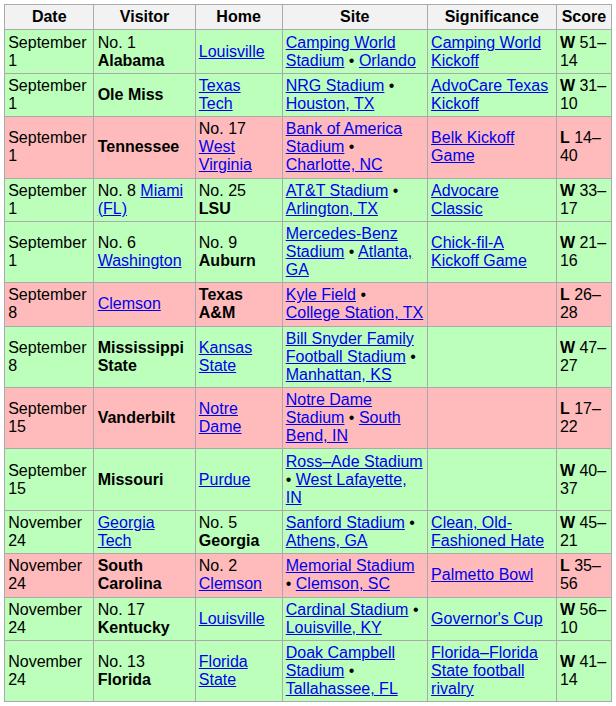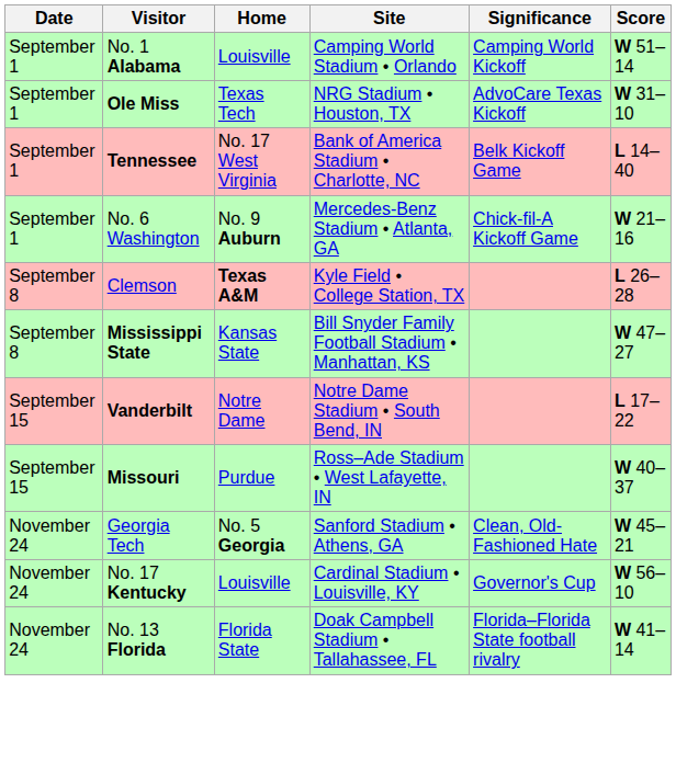 <table class="wikitable">
 <tr>
 <th>Date</th>
 <th>Visitor</th>
 <th>Home</th>
 <th>Site</th>
 <th>Significance</th>
 <th>Score</th>
 </tr>
 <tr style="background:#bfb;">
 <td>September 1</td>
 <td>No. 1 <strong>Alabama</strong></td>
 <td><a href='#'>Louisville</a></td>
 <td><a href='#'>Camping World Stadium</a> • <a href='#'>Orlando</a></td>
 <td><a href='#'>Camping World Kickoff</a></td>
 <td><strong>W</strong> 51–14</td>
 </tr>
 <tr style="background:#bfb;">
 <td>September 1</td>
 <td><strong>Ole Miss</strong></td>
 <td><a href='#'>Texas Tech</a></td>
 <td><a href='#'>NRG Stadium</a> • <a href='#'>Houston, TX</a></td>
 <td><a href='#'>AdvoCare Texas Kickoff</a></td>
 <td><strong>W</strong> 31–10</td>
 </tr>
 <tr style="background:#fbb;">
 <td>September 1</td>
 <td><strong>Tennessee</strong></td>
 <td>No. 17 <a href='#'>West Virginia</a></td>
 <td><a href='#'>Bank of America Stadium</a> • <a href='#'>Charlotte, NC</a></td>
 <td><a href='#'>Belk Kickoff Game</a></td>
 <td><strong>L</strong> 14–40</td>
-</tr>
-<tr style="background:#bfb;">
-<td>September 1</td>
-<td>No. 8 <a href='#'>Miami (FL)</a></td>
-<td>No. 25 <strong>LSU</strong></td>
-<td><a href='#'>AT&T Stadium</a> • <a href='#'>Arlington, TX</a></td>
-<td><a href='#'>Advocare Classic</a></td>
-<td><strong>W</strong> 33–17</td>
 </tr>
 <tr style="background:#bfb;">
 <td>September 1</td>
 <td>No. 6 <a href='#'>Washington</a></td>
 <td>No. 9 <strong>Auburn</strong></td>
 <td><a href='#'>Mercedes-Benz Stadium</a> • <a href='#'>Atlanta, GA</a></td>
 <td><a href='#'>Chick-fil-A Kickoff Game</a></td>
 <td><strong>W</strong> 21–16</td>
 </tr>
 <tr style="background:#fbb;">
 <td>September 8</td>
 <td><a href='#'>Clemson</a></td>
 <td><strong>Texas A&M</strong></td>
 <td><a href='#'>Kyle Field</a> • <a href='#'>College Station, TX</a></td>
 <td></td>
 <td><strong>L</strong> 26–28</td>
 </tr>
 <tr style="background:#bfb;">
 <td>September 8</td>
 <td><strong>Mississippi State</strong></td>
 <td><a href='#'>Kansas State</a></td>
 <td><a href='#'>Bill Snyder Family Football Stadium</a> • <a href='#'>Manhattan, KS</a></td>
 <td></td>
 <td><strong>W</strong> 47–27</td>
 </tr>
 <tr style="background:#fbb;">
 <td>September 15</td>
 <td><strong>Vanderbilt</strong></td>
 <td><a href='#'>Notre Dame</a></td>
 <td><a href='#'>Notre Dame Stadium</a> • <a href='#'>South Bend, IN</a></td>
 <td></td>
 <td><strong>L</strong> 17–22</td>
 </tr>
 <tr style="background:#bfb;">
 <td>September 15</td>
 <td><strong>Missouri</strong></td>
 <td><a href='#'>Purdue</a></td>
 <td><a href='#'>Ross–Ade Stadium</a> • <a href='#'>West Lafayette, IN</a></td>
 <td></td>
 <td><strong>W</strong> 40–37</td>
 </tr>
 <tr style="background:#bfb;">
 <td>November 24</td>
 <td><a href='#'>Georgia Tech</a></td>
 <td>No. 5 <strong>Georgia</strong></td>
 <td><a href='#'>Sanford Stadium</a> • <a href='#'>Athens, GA</a></td>
 <td><a href='#'>Clean, Old-Fashioned Hate</a></td>
 <td><strong>W</strong> 45–21</td>
 </tr>
-<tr style="background:#fbb;">
-<td>November 24</td>
-<td><strong>South Carolina</strong></td>
-<td>No. 2 <a href='#'>Clemson</a></td>
-<td><a href='#'>Memorial Stadium</a> • <a href='#'>Clemson, SC</a></td>
-<td><a href='#'>Palmetto Bowl</a></td>
-<td><strong>L</strong> 35–56</td>
-</tr>
 <tr style="background:#bfb;">
 <td>November 24</td>
 <td>No. 17 <strong>Kentucky</strong></td>
 <td><a href='#'>Louisville</a></td>
 <td><a href='#'>Cardinal Stadium</a> • <a href='#'>Louisville, KY</a></td>
 <td><a href='#'>Governor's Cup</a></td>
 <td><strong>W</strong> 56–10</td>
 </tr>
 <tr style="background:#bfb;">
 <td>November 24</td>
 <td>No. 13 <strong>Florida</strong></td>
 <td><a href='#'>Florida State</a></td>
 <td><a href='#'>Doak Campbell Stadium</a> • <a href='#'>Tallahassee, FL</a></td>
 <td><a href='#'>Florida–Florida State football rivalry</a></td>
 <td><strong>W</strong> 41–14</td>
 </tr>
 </table>
